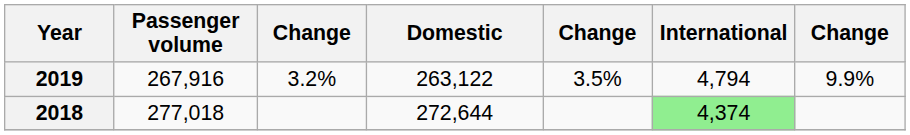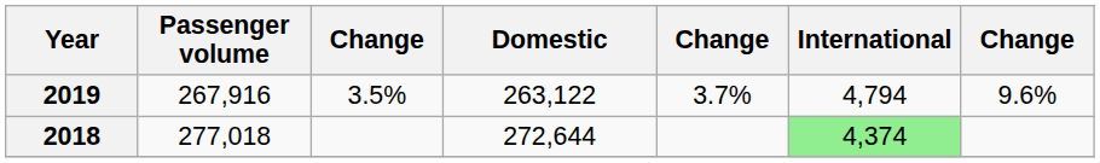 <table class="wikitable sortable">
 <tr>
 <th style="width:75px">Year</th>
 <th style="width:100px">Passenger volume</th>
 <th style="width:75px">Change</th>
 <th style="width:125px">Domestic</th>
 <th style="width:75px">Change</th>
 <th style="width:100px">International</th>
 <th style="width:75px">Change</th>
 </tr>
 <tr style="text-align:center;">
 <th>2019</th>
 <td>267,916</td>
-<td>3.2%</td>
+<td>3.5%</td>
 <td>263,122</td>
-<td>3.5%</td>
+<td>3.7%</td>
 <td>4,794</td>
-<td>9.9%</td>
+<td>9.6%</td>
 </tr>
 <tr style="text-align:center;">
 <th>2018</th>
 <td>277,018</td>
 <td></td>
 <td>272,644</td>
 <td></td>
 <td style="background: lightgreen;">4,374</td>
 <td></td>
 </tr>
 <tr style="text-align:center;">
 </tr>
 </table>
